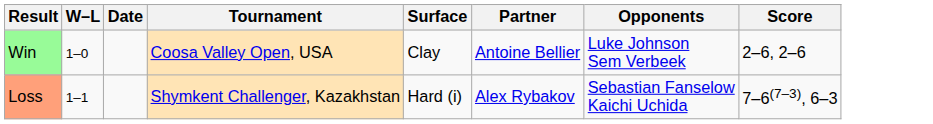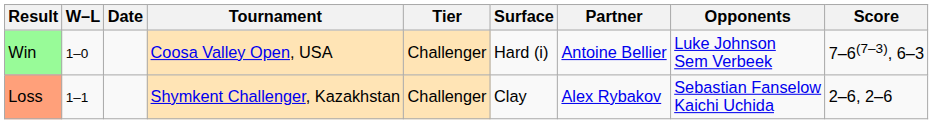 <table class="sortable wikitable">
 <tr>
 <th>Result</th>
 <th class="unsortable">W–L</th>
 <th>Date</th>
 <th>Tournament</th>
+<th>Tier</th>
 <th>Surface</th>
 <th>Partner</th>
 <th>Opponents</th>
 <th class="unsortable">Score</th>
 </tr>
 <tr>
 <td bgcolor=98fb98>Win</td>
 <td><small>1–0</small></td>
 <td><a href='#'></a></td>
 <td style="background:moccasin;"><a href='#'>Coosa Valley Open</a>, USA</td>
-<td>Clay</td>
+<td style="background:moccasin;">Challenger</td>
+<td>Hard (i)</td>
 <td> <a href='#'>Antoine Bellier</a></td>
 <td> <a href='#'>Luke Johnson</a><br> <a href='#'>Sem Verbeek</a></td>
-<td>2–6, 2–6</td>
+<td>7–6<sup>(7–3)</sup>, 6–3</td>
 </tr>
 <tr>
 <td bgcolor=ffa07a>Loss</td>
 <td><small>1–1</small></td>
 <td><a href='#'></a></td>
 <td style="background:moccasin;"><a href='#'>Shymkent Challenger</a>, Kazakhstan</td>
-<td>Hard (i)</td>
+<td style="background:moccasin;">Challenger</td>
+<td>Clay</td>
 <td> <a href='#'>Alex Rybakov</a></td>
 <td> <a href='#'>Sebastian Fanselow</a><br> <a href='#'>Kaichi Uchida</a></td>
-<td>7–6<sup>(7–3)</sup>, 6–3</td>
+<td>2–6, 2–6</td>
 </tr>
 </table>
